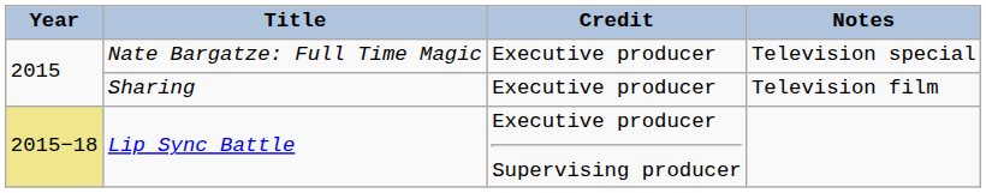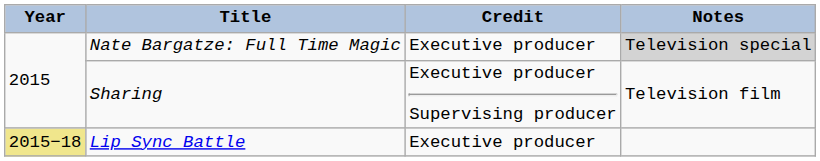 <table class="wikitable" style="font-size:95%;">
 <tr>
 <th style="background:#B0C4DE;">Year</th>
 <th style="background:#B0C4DE;">Title</th>
 <th style="background:#B0C4DE;">Credit</th>
 <th style="background:#B0C4DE;">Notes</th>
 </tr>
 <tr>
 <td rowspan=2>2015</td>
 <td><em>Nate Bargatze: Full Time Magic</em></td>
 <td>Executive producer</td>
-<td>Television special</td>
+<td style="background: lightgrey;">Television special</td>
 </tr>
 <tr>
 <td><em>Sharing</em></td>
-<td>Executive producer</td>
+<td>Executive producer<hr>Supervising producer</td>
 <td>Television film</td>
 </tr>
 <tr>
 <td style="background: khaki;">2015−18</td>
 <td><em><a href='#'>Lip Sync Battle</a></em></td>
-<td>Executive producer<hr>Supervising producer</td>
+<td>Executive producer</td>
 <td></td>
 </tr>
 </table>
